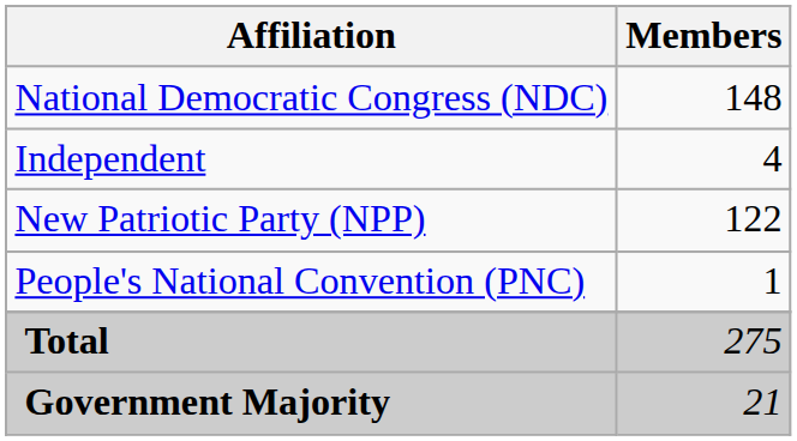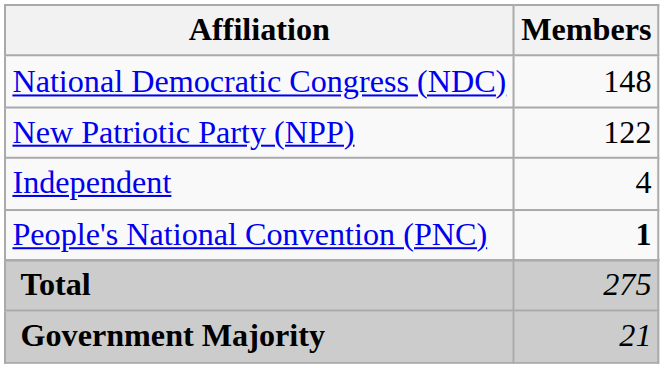 <table class="wikitable">
 <tr>
 <th>Affiliation</th>
 <th>Members</th>
 </tr>
 <tr>
 <td><a href='#'>National Democratic Congress (NDC)</a></td>
 <td align="right">148</td>
 </tr>
 <tr>
+<td><a href='#'>New Patriotic Party (NPP)</a></td>
+<td align="right">122</td>
+</tr>
+<tr>
 <td><a href='#'>Independent</a></td>
 <td align="right">4</td>
 </tr>
 <tr>
-<td><a href='#'>New Patriotic Party (NPP)</a></td>
-<td align="right">122</td>
-</tr>
-<tr>
 <td><a href='#'>People's National Convention (PNC)</a></td>
-<td align="right">1</td>
+<td align="right"><strong>1</strong></td>
 </tr>
 <tr>
 </tr>
 <tr bgcolor="CCCCCC">
 <td> <strong>Total</strong></td>
 <td align="right"><em>275</em></td>
 </tr>
 <tr bgcolor="CCCCCC">
 <td> <strong>Government Majority</strong></td>
 <td align="right"><em>21</em></td>
 </tr>
 </table>
